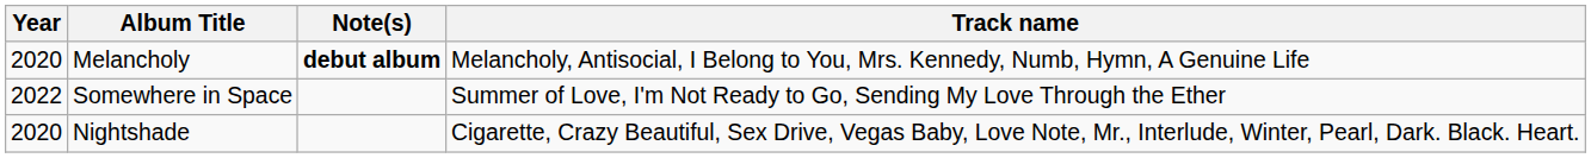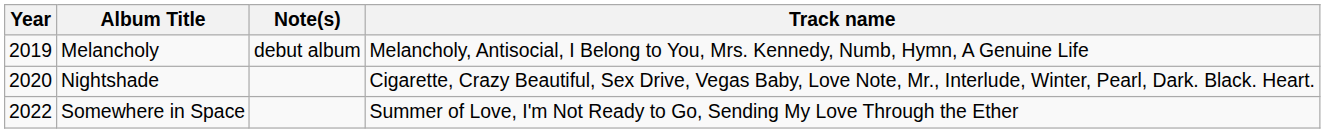 <table class="wikitable">
 <tr>
 <th>Year</th>
 <th>Album Title</th>
 <th>Note(s)</th>
 <th>Track name</th>
 </tr>
 <tr>
+<td>2019</td>
+<td>Melancholy</td>
+<td>debut album</td>
+<td>Melancholy, Antisocial, I Belong to You, Mrs. Kennedy, Numb, Hymn, A Genuine Life</td>
+</tr>
+<tr>
 <td>2020</td>
-<td>Melancholy</td>
-<td><strong>debut album</strong></td>
-<td>Melancholy, Antisocial, I Belong to You, Mrs. Kennedy, Numb, Hymn, A Genuine Life</td>
+<td>Nightshade</td>
+<td></td>
+<td>Cigarette, Crazy Beautiful, Sex Drive, Vegas Baby, Love Note, Mr., Interlude, Winter, Pearl, Dark. Black. Heart.</td>
 </tr>
 <tr>
 <td>2022</td>
 <td>Somewhere in Space</td>
 <td></td>
 <td>Summer of Love, I'm Not Ready to Go, Sending My Love Through the Ether</td>
 </tr>
-<tr>
-<td>2020</td>
-<td>Nightshade</td>
-<td></td>
-<td>Cigarette, Crazy Beautiful, Sex Drive, Vegas Baby, Love Note, Mr., Interlude, Winter, Pearl, Dark. Black. Heart.</td>
-</tr>
 </table>
